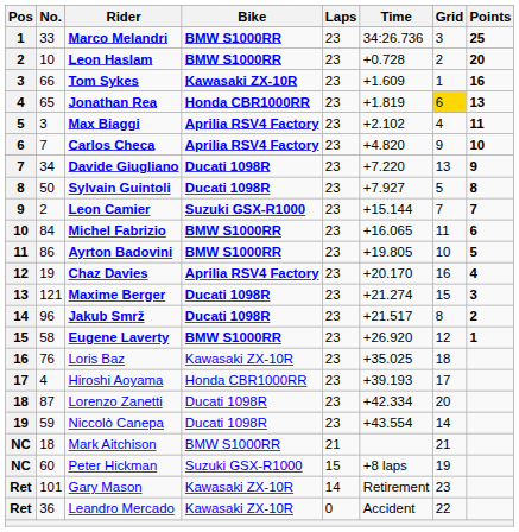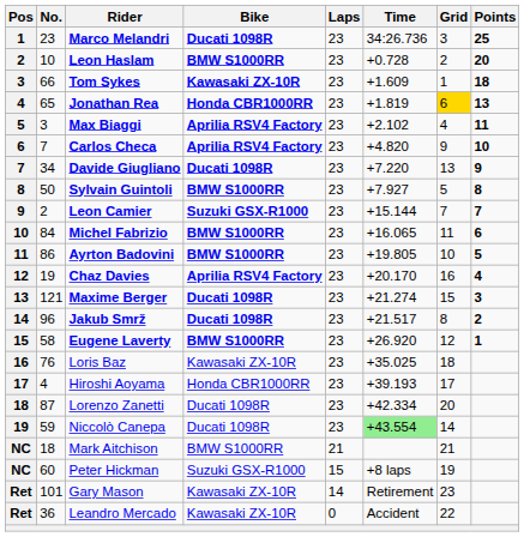 <table class="wikitable" style="font-size: 95%;">
 <tr>
 <th>Pos</th>
 <th>No.</th>
 <th>Rider</th>
 <th>Bike</th>
 <th>Laps</th>
 <th>Time</th>
 <th>Grid</th>
 <th>Points</th>
 </tr>
 <tr>
 <th>1</th>
-<td>33</td>
+<td>23</td>
 <td> <strong><a href='#'>Marco Melandri</a></strong></td>
-<td><strong><a href='#'>BMW S1000RR</a></strong></td>
+<td><strong><a href='#'>Ducati 1098R</a></strong></td>
 <td>23</td>
 <td>34:26.736</td>
 <td>3</td>
 <td><strong>25</strong></td>
 </tr>
 <tr>
 <th>2</th>
 <td>10</td>
 <td> <strong><a href='#'>Leon Haslam</a></strong></td>
 <td><strong><a href='#'>BMW S1000RR</a></strong></td>
 <td>23</td>
 <td>+0.728</td>
 <td>2</td>
 <td><strong>20</strong></td>
 </tr>
 <tr>
 <th>3</th>
 <td>66</td>
 <td> <strong><a href='#'>Tom Sykes</a></strong></td>
 <td><strong><a href='#'>Kawasaki ZX-10R</a></strong></td>
 <td>23</td>
 <td>+1.609</td>
 <td>1</td>
-<td><strong>16</strong></td>
+<td><strong>18</strong></td>
 </tr>
 <tr>
 <th>4</th>
 <td>65</td>
 <td> <strong><a href='#'>Jonathan Rea</a></strong></td>
 <td><strong><a href='#'>Honda CBR1000RR</a></strong></td>
 <td>23</td>
 <td>+1.819</td>
 <td style="background: gold;">6</td>
 <td><strong>13</strong></td>
 </tr>
 <tr>
 <th>5</th>
 <td>3</td>
 <td> <strong><a href='#'>Max Biaggi</a></strong></td>
 <td><strong><a href='#'>Aprilia RSV4 Factory</a></strong></td>
 <td>23</td>
 <td>+2.102</td>
 <td>4</td>
 <td><strong>11</strong></td>
 </tr>
 <tr>
 <th>6</th>
 <td>7</td>
 <td> <strong><a href='#'>Carlos Checa</a></strong></td>
 <td><strong><a href='#'>Aprilia RSV4 Factory</a></strong></td>
 <td>23</td>
 <td>+4.820</td>
 <td>9</td>
 <td><strong>10</strong></td>
 </tr>
 <tr>
 <th>7</th>
 <td>34</td>
 <td> <strong><a href='#'>Davide Giugliano</a></strong></td>
 <td><strong><a href='#'>Ducati 1098R</a></strong></td>
 <td>23</td>
 <td>+7.220</td>
 <td>13</td>
 <td><strong>9</strong></td>
 </tr>
 <tr>
 <th>8</th>
 <td>50</td>
 <td> <strong><a href='#'>Sylvain Guintoli</a></strong></td>
-<td><strong><a href='#'>Ducati 1098R</a></strong></td>
+<td><strong><a href='#'>BMW S1000RR</a></strong></td>
 <td>23</td>
 <td>+7.927</td>
 <td>5</td>
 <td><strong>8</strong></td>
 </tr>
 <tr>
 <th>9</th>
 <td>2</td>
 <td> <strong><a href='#'>Leon Camier</a></strong></td>
 <td><strong><a href='#'>Suzuki GSX-R1000</a></strong></td>
 <td>23</td>
 <td>+15.144</td>
 <td>7</td>
 <td><strong>7</strong></td>
 </tr>
 <tr>
 <th>10</th>
 <td>84</td>
 <td> <strong><a href='#'>Michel Fabrizio</a></strong></td>
 <td><strong><a href='#'>BMW S1000RR</a></strong></td>
 <td>23</td>
 <td>+16.065</td>
 <td>11</td>
 <td><strong>6</strong></td>
 </tr>
 <tr>
 <th>11</th>
 <td>86</td>
 <td> <strong><a href='#'>Ayrton Badovini</a></strong></td>
 <td><strong><a href='#'>BMW S1000RR</a></strong></td>
 <td>23</td>
 <td>+19.805</td>
 <td>10</td>
 <td><strong>5</strong></td>
 </tr>
 <tr>
 <th>12</th>
 <td>19</td>
 <td> <strong><a href='#'>Chaz Davies</a></strong></td>
 <td><strong><a href='#'>Aprilia RSV4 Factory</a></strong></td>
 <td>23</td>
 <td>+20.170</td>
 <td>16</td>
 <td><strong>4</strong></td>
 </tr>
 <tr>
 <th>13</th>
 <td>121</td>
 <td> <strong><a href='#'>Maxime Berger</a></strong></td>
 <td><strong><a href='#'>Ducati 1098R</a></strong></td>
 <td>23</td>
 <td>+21.274</td>
 <td>15</td>
 <td><strong>3</strong></td>
 </tr>
 <tr>
 <th>14</th>
 <td>96</td>
 <td> <strong><a href='#'>Jakub Smrž</a></strong></td>
 <td><strong><a href='#'>Ducati 1098R</a></strong></td>
 <td>23</td>
 <td>+21.517</td>
 <td>8</td>
 <td><strong>2</strong></td>
 </tr>
 <tr>
 <th>15</th>
 <td>58</td>
 <td> <strong><a href='#'>Eugene Laverty</a></strong></td>
 <td><strong><a href='#'>BMW S1000RR</a></strong></td>
 <td>23</td>
 <td>+26.920</td>
 <td>12</td>
 <td><strong>1</strong></td>
 </tr>
 <tr>
 <th>16</th>
 <td>76</td>
 <td> <a href='#'>Loris Baz</a></td>
 <td><a href='#'>Kawasaki ZX-10R</a></td>
 <td>23</td>
 <td>+35.025</td>
 <td>18</td>
 <td></td>
 </tr>
 <tr>
 <th>17</th>
 <td>4</td>
 <td> <a href='#'>Hiroshi Aoyama</a></td>
 <td><a href='#'>Honda CBR1000RR</a></td>
 <td>23</td>
 <td>+39.193</td>
 <td>17</td>
 <td></td>
 </tr>
 <tr>
 <th>18</th>
 <td>87</td>
 <td> <a href='#'>Lorenzo Zanetti</a></td>
 <td><a href='#'>Ducati 1098R</a></td>
 <td>23</td>
 <td>+42.334</td>
 <td>20</td>
 <td></td>
 </tr>
 <tr>
 <th>19</th>
 <td>59</td>
 <td> <a href='#'>Niccolò Canepa</a></td>
 <td><a href='#'>Ducati 1098R</a></td>
 <td>23</td>
-<td>+43.554</td>
+<td style="background: lightgreen;">+43.554</td>
 <td>14</td>
 <td></td>
 </tr>
 <tr>
 <th>NC</th>
 <td>18</td>
 <td> <a href='#'>Mark Aitchison</a></td>
 <td><a href='#'>BMW S1000RR</a></td>
 <td>21</td>
 <td></td>
 <td>21</td>
 <td></td>
 </tr>
 <tr>
 <th>NC</th>
 <td>60</td>
 <td> <a href='#'>Peter Hickman</a></td>
 <td><a href='#'>Suzuki GSX-R1000</a></td>
 <td>15</td>
 <td>+8 laps</td>
 <td>19</td>
 <td></td>
 </tr>
 <tr>
 <th>Ret</th>
 <td>101</td>
 <td> <a href='#'>Gary Mason</a></td>
 <td><a href='#'>Kawasaki ZX-10R</a></td>
 <td>14</td>
 <td>Retirement</td>
 <td>23</td>
 <td></td>
 </tr>
 <tr>
 <th>Ret</th>
 <td>36</td>
 <td> <a href='#'>Leandro Mercado</a></td>
 <td><a href='#'>Kawasaki ZX-10R</a></td>
 <td>0</td>
 <td>Accident</td>
 <td>22</td>
 <td></td>
 </tr>
 <tr>
 <th colspan=8></th>
 </tr>
 </table>
